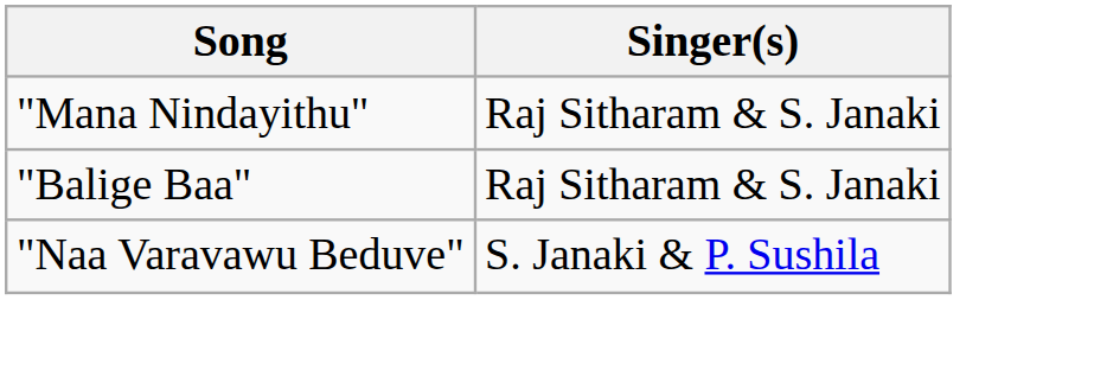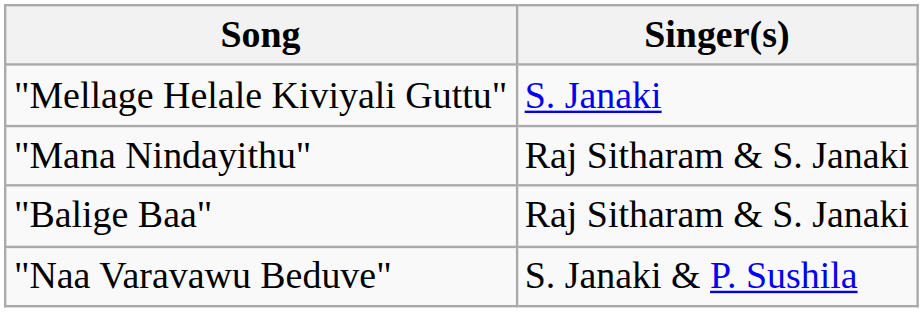 <table class="wikitable">
 <tr>
 <th>Song</th>
 <th>Singer(s)</th>
+</tr>
+<tr>
+<td>"Mellage Helale Kiviyali Guttu"</td>
+<td><a href='#'>S. Janaki</a></td>
 </tr>
 <tr>
 <td>"Mana Nindayithu"</td>
 <td>Raj Sitharam  & S. Janaki</td>
 </tr>
 <tr>
 <td>"Balige Baa"</td>
 <td>Raj Sitharam & S. Janaki</td>
 </tr>
 <tr>
 <td>"Naa Varavawu Beduve"</td>
 <td>S. Janaki & <a href='#'>P. Sushila</a></td>
 </tr>
 </table>
